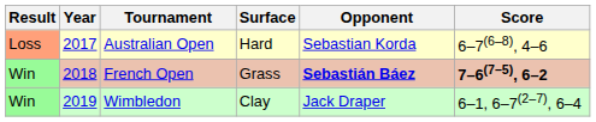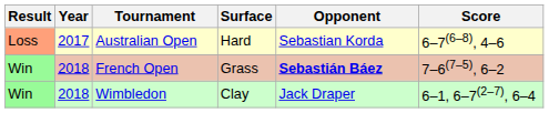 <table class="sortable wikitable" style=font-size:97%>
 <tr>
 <th>Result</th>
 <th>Year</th>
 <th width=130>Tournament</th>
 <th>Surface</th>
 <th width=150>Opponent</th>
 <th width=130 class=unsortable>Score</th>
 </tr>
 <tr style=background:#ffc>
 <td style=background:#ffa07a>Loss</td>
 <td><a href='#'>2017</a></td>
 <td><a href='#'>Australian Open</a></td>
 <td>Hard</td>
 <td> <a href='#'>Sebastian Korda</a></td>
 <td>6–7<sup>(6–8)</sup>, 4–6</td>
 </tr>
 <tr style=background:#ebc2af>
 <td style=background:#98fb98>Win</td>
 <td><a href='#'>2018</a></td>
 <td><a href='#'>French Open</a></td>
 <td>Grass</td>
 <td><strong> <a href='#'>Sebastián Báez</a></strong></td>
-<td><strong>7–6<sup>(7–5)</sup>, 6–2</strong></td>
+<td>7–6<sup>(7–5)</sup>, 6–2</td>
 </tr>
 <tr bgcolor=ccffcc>
 <td style=background:#98fb98>Win</td>
-<td><a href='#'>2019</a></td>
+<td><a href='#'>2018</a></td>
 <td><a href='#'>Wimbledon</a></td>
 <td>Clay</td>
 <td> <a href='#'>Jack Draper</a></td>
 <td>6–1, 6–7<sup>(2–7)</sup>, 6–4</td>
 </tr>
 </table>
